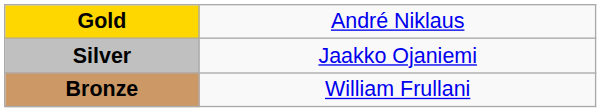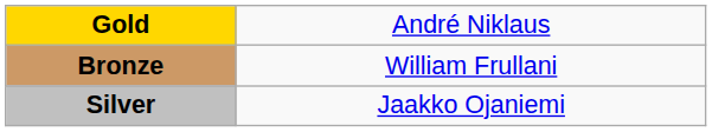 <table class="wikitable" style="text-align:center; " width="35%">
 <tr>
 <td bgcolor="gold"><strong>Gold</strong></td>
 <td><a href='#'>André Niklaus</a><br>  <small><em></em></small></td>
 </tr>
 <tr>
+<td bgcolor="CC9966"><strong>Bronze</strong></td>
+<td><a href='#'>William Frullani</a><br>  <small><em></em></small></td>
+</tr>
+<tr>
 <td bgcolor="silver"><strong>Silver</strong></td>
 <td><a href='#'>Jaakko Ojaniemi</a><br>  <small><em></em></small></td>
 </tr>
-<tr>
-<td bgcolor="CC9966"><strong>Bronze</strong></td>
-<td><a href='#'>William Frullani</a><br>  <small><em></em></small></td>
-</tr>
 </table>
